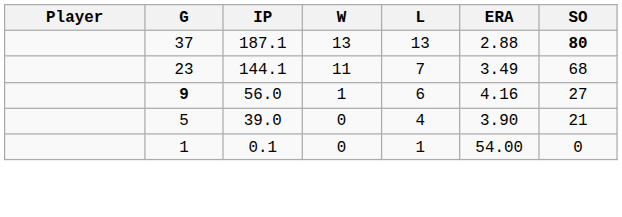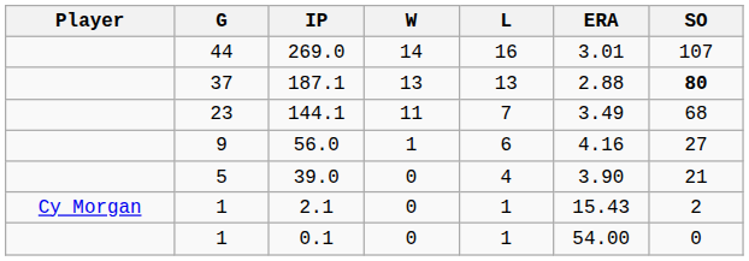 <table class="wikitable sortable">
 <tr>
 <th bgcolor="#DDDDFF" width="16%">Player</th>
 <th bgcolor="#DDDDFF" width="9%">G</th>
 <th bgcolor="#DDDDFF" width="9%">IP</th>
 <th bgcolor="#DDDDFF" width="9%">W</th>
 <th bgcolor="#DDDDFF" width="9%">L</th>
 <th bgcolor="#DDDDFF" width="9%">ERA</th>
 <th bgcolor="#DDDDFF" width="9%">SO</th>
+</tr>
+<tr align="center">
+<td></td>
+<td>44</td>
+<td>269.0</td>
+<td>14</td>
+<td>16</td>
+<td>3.01</td>
+<td>107</td>
 </tr>
 <tr align="center">
 <td></td>
 <td>37</td>
 <td>187.1</td>
 <td>13</td>
 <td>13</td>
 <td>2.88</td>
 <td><strong>80</strong></td>
 </tr>
 <tr align="center">
 <td></td>
 <td>23</td>
 <td>144.1</td>
 <td>11</td>
 <td>7</td>
 <td>3.49</td>
 <td>68</td>
 </tr>
 <tr align="center">
 <td></td>
-<td><strong>9</strong></td>
+<td>9</td>
 <td>56.0</td>
 <td>1</td>
 <td>6</td>
 <td>4.16</td>
 <td>27</td>
 </tr>
 <tr align="center">
 <td></td>
 <td>5</td>
 <td>39.0</td>
 <td>0</td>
 <td>4</td>
 <td>3.90</td>
 <td>21</td>
 </tr>
+<tr align="center">
+<td><a href='#'>Cy Morgan</a></td>
+<td>1</td>
+<td>2.1</td>
+<td>0</td>
+<td>1</td>
+<td>15.43</td>
+<td>2</td>
+</tr>
 <tr align=center>
 <td></td>
 <td>1</td>
 <td>0.1</td>
 <td>0</td>
 <td>1</td>
 <td>54.00</td>
 <td>0</td>
 </tr>
 </table>
